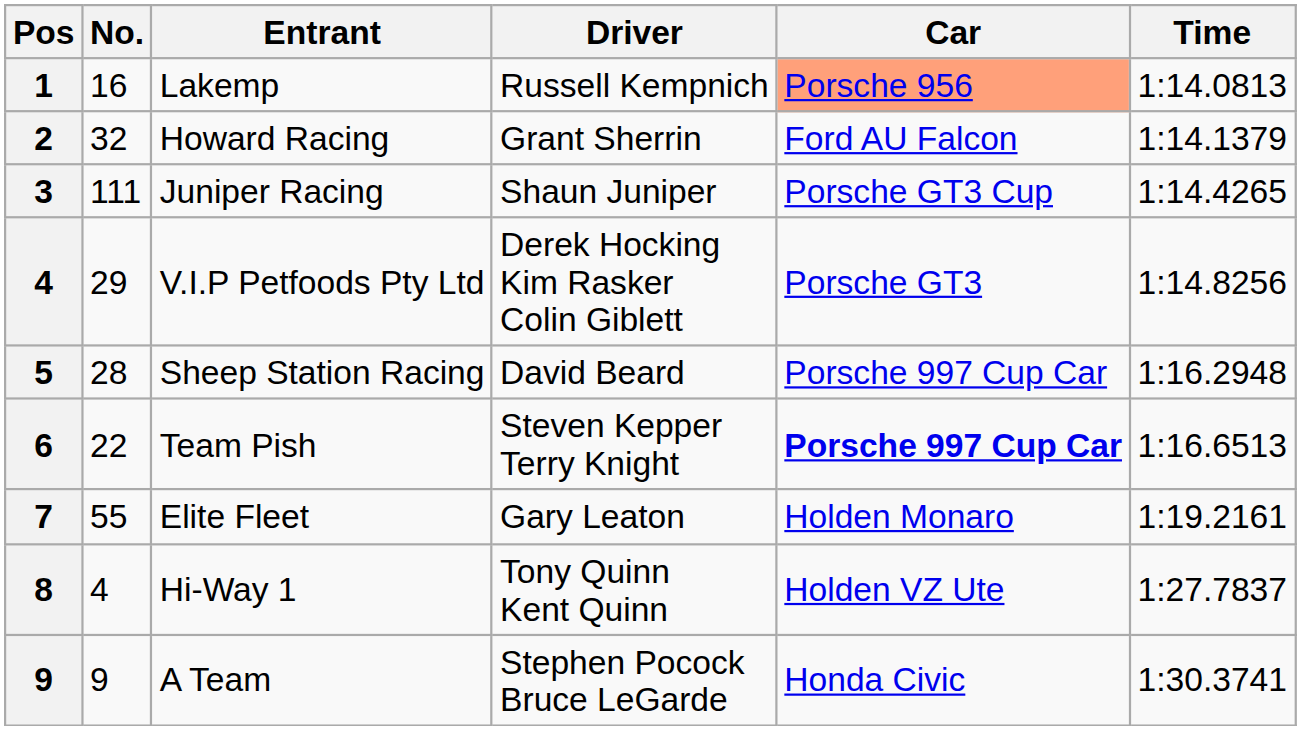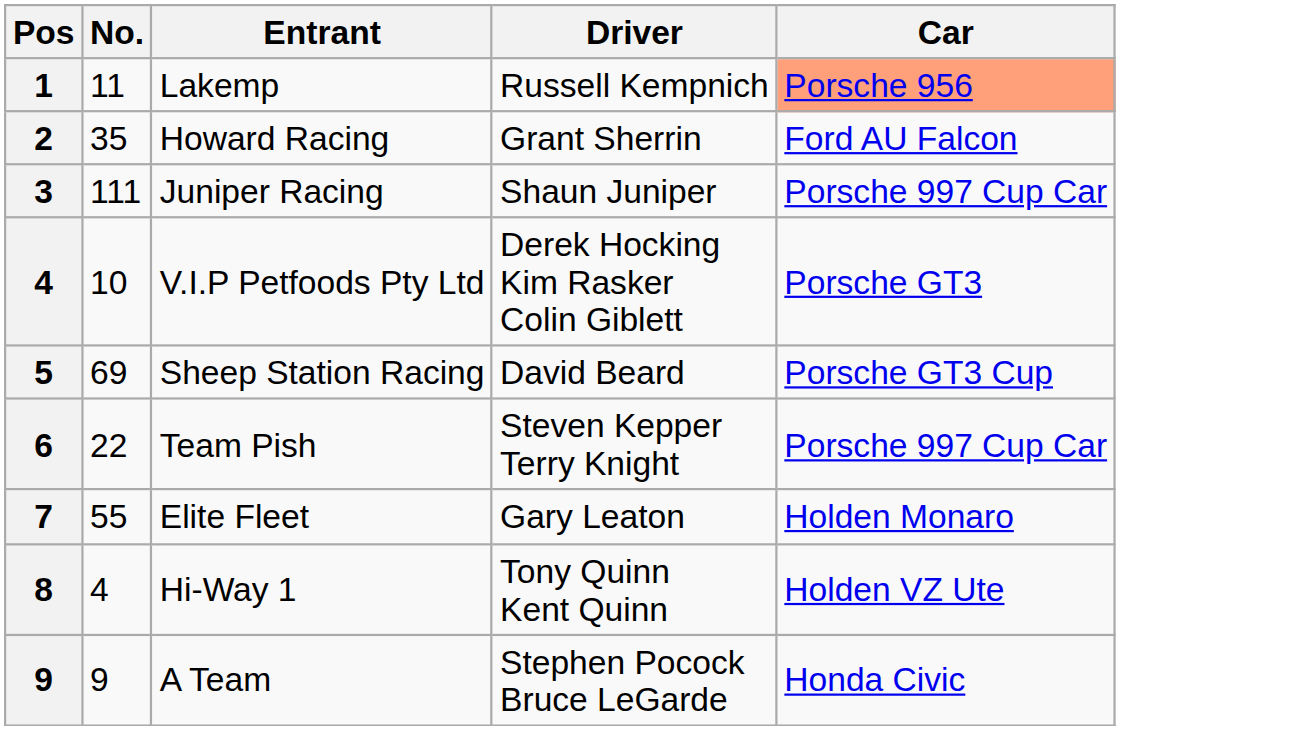 <table class="wikitable" style="font-size: 95%">
 <tr>
 <th>Pos</th>
 <th>No.</th>
 <th>Entrant</th>
 <th>Driver</th>
 <th>Car</th>
-<th>Time</th>
 </tr>
 <tr>
 <th>1</th>
-<td>16</td>
+<td>11</td>
 <td>Lakemp</td>
 <td>Russell Kempnich</td>
 <td style="background: lightsalmon;"><a href='#'>Porsche 956</a></td>
-<td>1:14.0813</td>
 </tr>
 <tr>
 <th>2</th>
-<td>32</td>
+<td>35</td>
 <td>Howard Racing</td>
 <td>Grant Sherrin</td>
 <td><a href='#'>Ford AU Falcon</a></td>
-<td>1:14.1379</td>
 </tr>
 <tr>
 <th>3</th>
 <td>111</td>
 <td>Juniper Racing</td>
 <td>Shaun Juniper</td>
-<td><a href='#'>Porsche GT3 Cup</a></td>
-<td>1:14.4265</td>
+<td><a href='#'>Porsche 997 Cup Car</a></td>
 </tr>
 <tr>
 <th>4</th>
-<td>29</td>
+<td>10</td>
 <td>V.I.P Petfoods Pty Ltd</td>
 <td>Derek Hocking<br>Kim Rasker<br>Colin Giblett</td>
 <td><a href='#'>Porsche GT3</a></td>
-<td>1:14.8256</td>
 </tr>
 <tr>
 <th>5</th>
-<td>28</td>
+<td>69</td>
 <td>Sheep Station Racing</td>
 <td>David Beard</td>
-<td><a href='#'>Porsche 997 Cup Car</a></td>
-<td>1:16.2948</td>
+<td><a href='#'>Porsche GT3 Cup</a></td>
 </tr>
 <tr>
 <th>6</th>
 <td>22</td>
 <td>Team Pish</td>
 <td>Steven Kepper<br>Terry Knight</td>
-<td><strong><a href='#'>Porsche 997 Cup Car</a></strong></td>
-<td>1:16.6513</td>
+<td><a href='#'>Porsche 997 Cup Car</a></td>
 </tr>
 <tr>
 <th>7</th>
 <td>55</td>
 <td>Elite Fleet</td>
 <td>Gary Leaton</td>
 <td><a href='#'>Holden Monaro</a></td>
-<td>1:19.2161</td>
 </tr>
 <tr>
 <th>8</th>
 <td>4</td>
 <td>Hi-Way 1</td>
 <td>Tony Quinn<br>Kent Quinn</td>
 <td><a href='#'>Holden VZ Ute</a></td>
-<td>1:27.7837</td>
 </tr>
 <tr>
 <th>9</th>
 <td>9</td>
 <td>A Team</td>
 <td>Stephen Pocock<br>Bruce LeGarde</td>
 <td><a href='#'>Honda Civic</a></td>
-<td>1:30.3741</td>
 </tr>
 </table>
